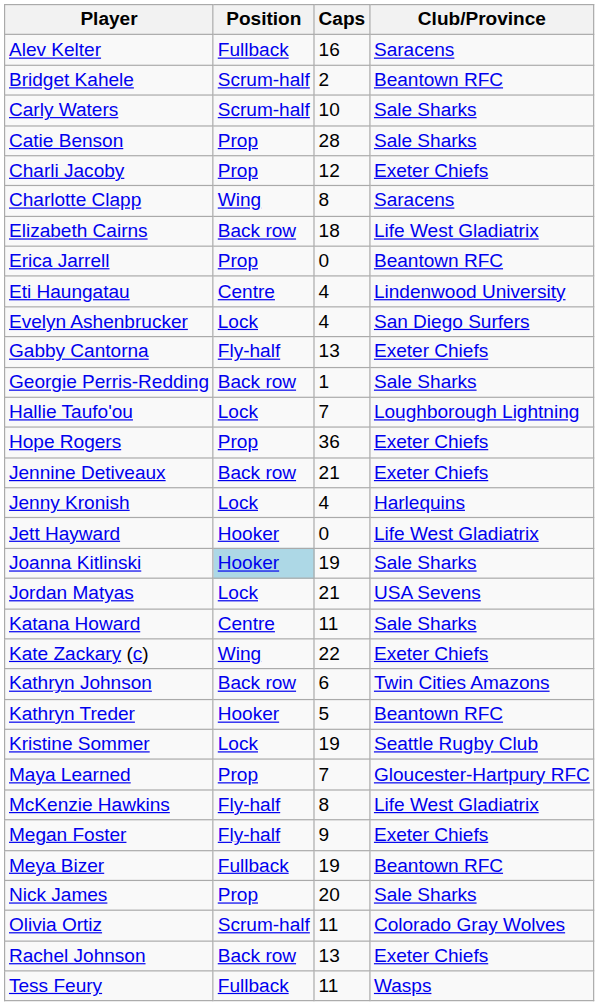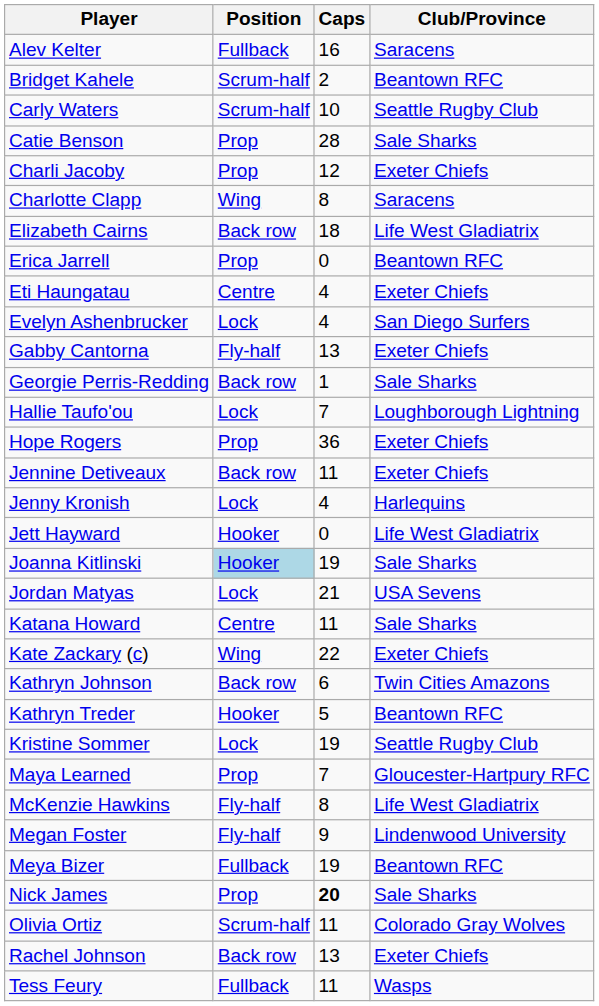 <table class="wikitable sortable">
 <tr>
 <th>Player</th>
 <th>Position</th>
 <th>Caps</th>
 <th>Club/Province</th>
 </tr>
 <tr>
 <td><a href='#'>Alev Kelter</a></td>
 <td><a href='#'>Fullback</a></td>
 <td>16</td>
 <td> <a href='#'>Saracens</a></td>
 </tr>
 <tr>
 <td><a href='#'>Bridget Kahele</a></td>
 <td><a href='#'>Scrum-half</a></td>
 <td>2</td>
 <td> <a href='#'>Beantown RFC</a></td>
 </tr>
 <tr>
 <td><a href='#'>Carly Waters</a></td>
 <td><a href='#'>Scrum-half</a></td>
 <td>10</td>
-<td> <a href='#'>Sale Sharks</a></td>
+<td> <a href='#'>Seattle Rugby Club</a></td>
 </tr>
 <tr>
 <td><a href='#'>Catie Benson</a></td>
 <td><a href='#'>Prop</a></td>
 <td>28</td>
 <td> <a href='#'>Sale Sharks</a></td>
 </tr>
 <tr>
 <td><a href='#'>Charli Jacoby</a></td>
 <td><a href='#'>Prop</a></td>
 <td>12</td>
 <td> <a href='#'>Exeter Chiefs</a></td>
 </tr>
 <tr>
 <td><a href='#'>Charlotte Clapp</a></td>
 <td><a href='#'>Wing</a></td>
 <td>8</td>
 <td> <a href='#'>Saracens</a></td>
 </tr>
 <tr>
 <td><a href='#'>Elizabeth Cairns</a></td>
 <td><a href='#'>Back row</a></td>
 <td>18</td>
 <td> <a href='#'>Life West Gladiatrix</a></td>
 </tr>
 <tr>
 <td><a href='#'>Erica Jarrell</a></td>
 <td><a href='#'>Prop</a></td>
 <td>0</td>
 <td> <a href='#'>Beantown RFC</a></td>
 </tr>
 <tr>
 <td><a href='#'>Eti Haungatau</a></td>
 <td><a href='#'>Centre</a></td>
 <td>4</td>
-<td> <a href='#'>Lindenwood University</a></td>
+<td> <a href='#'>Exeter Chiefs</a></td>
 </tr>
 <tr>
 <td><a href='#'>Evelyn Ashenbrucker</a></td>
 <td><a href='#'>Lock</a></td>
 <td>4</td>
 <td> <a href='#'>San Diego Surfers</a></td>
 </tr>
 <tr>
 <td><a href='#'>Gabby Cantorna</a></td>
 <td><a href='#'>Fly-half</a></td>
 <td>13</td>
 <td> <a href='#'>Exeter Chiefs</a></td>
 </tr>
 <tr>
 <td><a href='#'>Georgie Perris-Redding</a></td>
 <td><a href='#'>Back row</a></td>
 <td>1</td>
 <td> <a href='#'>Sale Sharks</a></td>
 </tr>
 <tr>
 <td><a href='#'>Hallie Taufo'ou</a></td>
 <td><a href='#'>Lock</a></td>
 <td>7</td>
 <td> <a href='#'>Loughborough Lightning</a></td>
 </tr>
 <tr>
 <td><a href='#'>Hope Rogers</a></td>
 <td><a href='#'>Prop</a></td>
 <td>36</td>
 <td> <a href='#'>Exeter Chiefs</a></td>
 </tr>
 <tr>
 <td><a href='#'>Jennine Detiveaux</a></td>
 <td><a href='#'>Back row</a></td>
-<td>21</td>
+<td>11</td>
 <td> <a href='#'>Exeter Chiefs</a></td>
 </tr>
 <tr>
 <td><a href='#'>Jenny Kronish</a></td>
 <td><a href='#'>Lock</a></td>
 <td>4</td>
 <td> <a href='#'>Harlequins</a></td>
 </tr>
 <tr>
 <td><a href='#'>Jett Hayward</a></td>
 <td><a href='#'>Hooker</a></td>
 <td>0</td>
 <td> <a href='#'>Life West Gladiatrix</a></td>
 </tr>
 <tr>
 <td><a href='#'>Joanna Kitlinski</a></td>
 <td style="background: lightblue;"><a href='#'>Hooker</a></td>
 <td>19</td>
 <td> <a href='#'>Sale Sharks</a></td>
 </tr>
 <tr>
 <td><a href='#'>Jordan Matyas</a></td>
 <td><a href='#'>Lock</a></td>
 <td>21</td>
 <td> <a href='#'>USA Sevens</a></td>
 </tr>
 <tr>
 <td><a href='#'>Katana Howard</a></td>
 <td><a href='#'>Centre</a></td>
 <td>11</td>
 <td> <a href='#'>Sale Sharks</a></td>
 </tr>
 <tr>
 <td><a href='#'>Kate Zackary</a> (<a href='#'>c</a>)</td>
 <td><a href='#'>Wing</a></td>
 <td>22</td>
 <td> <a href='#'>Exeter Chiefs</a></td>
 </tr>
 <tr>
 <td><a href='#'>Kathryn Johnson</a></td>
 <td><a href='#'>Back row</a></td>
 <td>6</td>
 <td> <a href='#'>Twin Cities Amazons</a></td>
 </tr>
 <tr>
 <td><a href='#'>Kathryn Treder</a></td>
 <td><a href='#'>Hooker</a></td>
 <td>5</td>
 <td> <a href='#'>Beantown RFC</a></td>
 </tr>
 <tr>
 <td><a href='#'>Kristine Sommer</a></td>
 <td><a href='#'>Lock</a></td>
 <td>19</td>
 <td> <a href='#'>Seattle Rugby Club</a></td>
 </tr>
 <tr>
 <td><a href='#'>Maya Learned</a></td>
 <td><a href='#'>Prop</a></td>
 <td>7</td>
 <td> <a href='#'>Gloucester-Hartpury RFC</a></td>
 </tr>
 <tr>
 <td><a href='#'>McKenzie Hawkins</a></td>
 <td><a href='#'>Fly-half</a></td>
 <td>8</td>
 <td> <a href='#'>Life West Gladiatrix</a></td>
 </tr>
 <tr>
 <td><a href='#'>Megan Foster</a></td>
 <td><a href='#'>Fly-half</a></td>
 <td>9</td>
-<td> <a href='#'>Exeter Chiefs</a></td>
+<td> <a href='#'>Lindenwood University</a></td>
 </tr>
 <tr>
 <td><a href='#'>Meya Bizer</a></td>
 <td><a href='#'>Fullback</a></td>
 <td>19</td>
 <td> <a href='#'>Beantown RFC</a></td>
 </tr>
 <tr>
 <td><a href='#'>Nick James</a></td>
 <td><a href='#'>Prop</a></td>
-<td>20</td>
+<td><strong>20</strong></td>
 <td> <a href='#'>Sale Sharks</a></td>
 </tr>
 <tr>
 <td><a href='#'>Olivia Ortiz</a></td>
 <td><a href='#'>Scrum-half</a></td>
 <td>11</td>
 <td> <a href='#'>Colorado Gray Wolves</a></td>
 </tr>
 <tr>
 <td><a href='#'>Rachel Johnson</a></td>
 <td><a href='#'>Back row</a></td>
 <td>13</td>
 <td> <a href='#'>Exeter Chiefs</a></td>
 </tr>
 <tr>
 <td><a href='#'>Tess Feury</a></td>
 <td><a href='#'>Fullback</a></td>
 <td>11</td>
 <td> <a href='#'>Wasps</a></td>
 </tr>
 </table>
